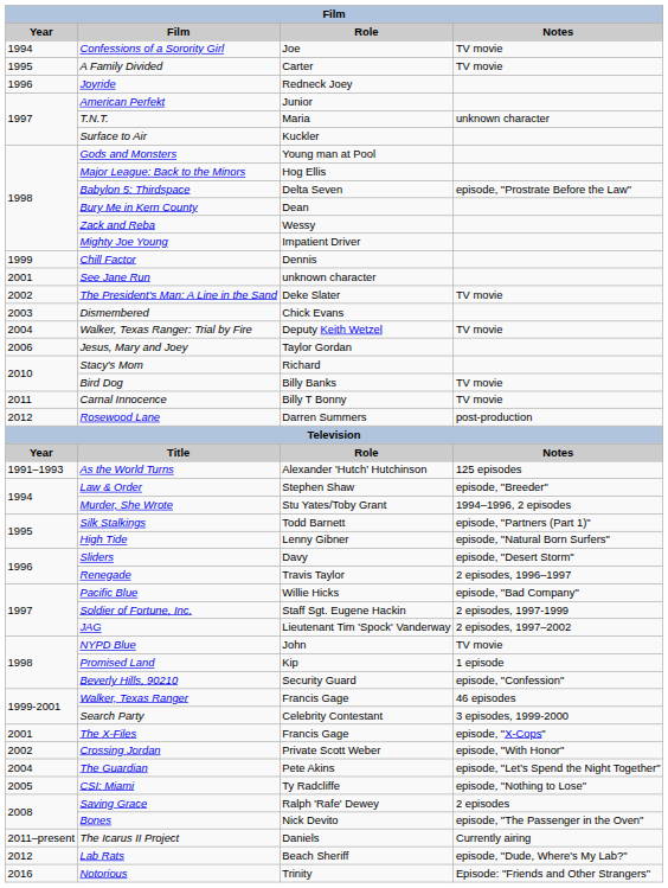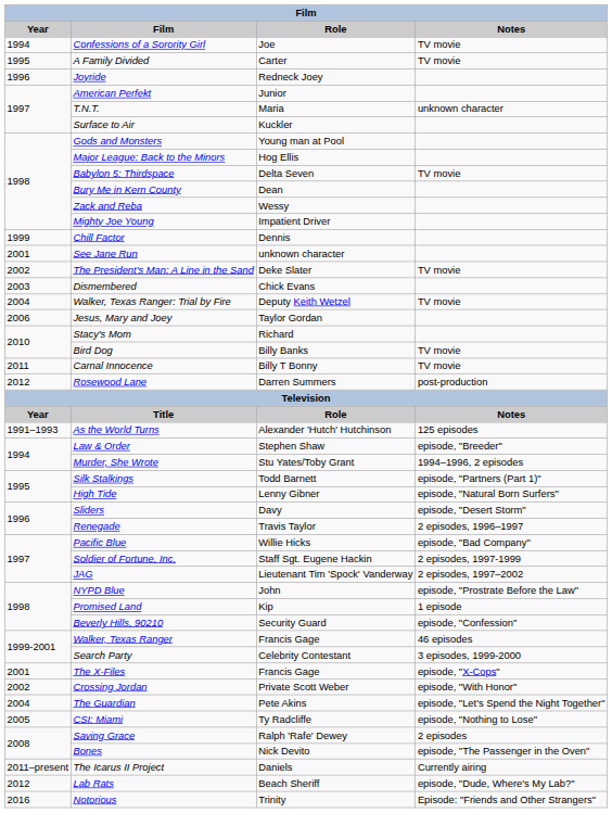 <table class="wikitable" style="font-size:90%">
 <tr style="text-align:center;">
 <th colspan=4 style="background:#B0C4DE;">Film</th>
 </tr>
 <tr style="text-align:center;">
 <th style="background:#ccc;">Year</th>
 <th style="background:#ccc;">Film</th>
 <th style="background:#ccc;">Role</th>
 <th style="background:#ccc;">Notes</th>
 </tr>
 <tr>
 <td>1994</td>
 <td><em><a href='#'>Confessions of a Sorority Girl</a></em></td>
 <td>Joe</td>
 <td>TV movie</td>
 </tr>
 <tr>
 <td>1995</td>
 <td><em>A Family Divided</em></td>
 <td>Carter</td>
 <td>TV movie</td>
 </tr>
 <tr>
 <td>1996</td>
 <td><em><a href='#'>Joyride</a></em></td>
 <td>Redneck Joey</td>
 <td></td>
 </tr>
 <tr>
 <td rowspan=3>1997</td>
 <td><em><a href='#'>American Perfekt</a></em></td>
 <td>Junior</td>
 <td></td>
 </tr>
 <tr>
 <td><em>T.N.T.</em></td>
 <td>Maria</td>
 <td>unknown character</td>
 </tr>
 <tr>
 <td><em>Surface to Air</em></td>
 <td>Kuckler</td>
 <td></td>
 </tr>
 <tr>
 <td rowspan=6>1998</td>
 <td><em><a href='#'>Gods and Monsters</a></em></td>
 <td>Young man at Pool</td>
 <td></td>
 </tr>
 <tr>
 <td><em><a href='#'>Major League: Back to the Minors</a></em></td>
 <td>Hog Ellis</td>
 <td></td>
 </tr>
 <tr>
 <td><em><a href='#'>Babylon 5: Thirdspace</a></em></td>
 <td>Delta Seven</td>
-<td>episode, "Prostrate Before the Law"</td>
+<td>TV movie</td>
 </tr>
 <tr>
 <td><em><a href='#'>Bury Me in Kern County</a></em></td>
 <td>Dean</td>
 <td></td>
 </tr>
 <tr>
 <td><em> <a href='#'>Zack and Reba</a></em></td>
 <td>Wessy</td>
 <td></td>
 </tr>
 <tr>
 <td><em><a href='#'>Mighty Joe Young</a></em></td>
 <td>Impatient Driver</td>
 <td></td>
 </tr>
 <tr>
 <td>1999</td>
 <td><em><a href='#'>Chill Factor</a></em></td>
 <td>Dennis</td>
 <td></td>
 </tr>
 <tr>
 <td>2001</td>
 <td><em><a href='#'>See Jane Run</a></em></td>
 <td>unknown character</td>
 <td></td>
 </tr>
 <tr>
 <td>2002</td>
 <td><em><a href='#'>The President's Man: A Line in the Sand</a></em></td>
 <td>Deke Slater</td>
 <td>TV movie</td>
 </tr>
 <tr>
 <td>2003</td>
 <td><em>Dismembered</em></td>
 <td>Chick Evans</td>
 <td></td>
 </tr>
 <tr>
 <td>2004</td>
 <td><em>Walker, Texas Ranger: Trial by Fire</em></td>
 <td>Deputy <a href='#'>Keith Wetzel</a></td>
 <td>TV movie</td>
 </tr>
 <tr>
 <td>2006</td>
 <td><em>Jesus, Mary and Joey</em></td>
 <td>Taylor Gordan</td>
 <td></td>
 </tr>
 <tr>
 <td rowspan=2>2010</td>
 <td><em>Stacy's Mom</em></td>
 <td>Richard</td>
 <td></td>
 </tr>
 <tr>
 <td><em>Bird Dog</em></td>
 <td>Billy Banks</td>
 <td>TV movie</td>
 </tr>
 <tr>
 <td>2011</td>
 <td><em>Carnal Innocence</em></td>
 <td>Billy T Bonny</td>
 <td>TV movie</td>
 </tr>
 <tr>
 <td>2012</td>
 <td><em><a href='#'>Rosewood Lane</a></em></td>
 <td>Darren Summers</td>
 <td>post-production</td>
 </tr>
 <tr style="text-align:center;">
 <th colspan=4 style="background:#B0C4DE;">Television</th>
 </tr>
 <tr style="text-align:center;">
 <th style="background:#ccc;">Year</th>
 <th style="background:#ccc;">Title</th>
 <th style="background:#ccc;">Role</th>
 <th style="background:#ccc;">Notes</th>
 </tr>
 <tr>
 <td>1991–1993</td>
 <td><em><a href='#'>As the World Turns</a></em></td>
 <td>Alexander 'Hutch' Hutchinson</td>
 <td>125 episodes</td>
 </tr>
 <tr>
 <td rowspan=2>1994</td>
 <td><em><a href='#'>Law & Order</a></em></td>
 <td>Stephen Shaw</td>
 <td>episode, "Breeder"</td>
 </tr>
 <tr>
 <td><em><a href='#'>Murder, She Wrote</a></em></td>
 <td>Stu Yates/Toby Grant</td>
 <td>1994–1996, 2 episodes</td>
 </tr>
 <tr>
 <td rowspan=2>1995</td>
 <td><em><a href='#'>Silk Stalkings</a></em></td>
 <td>Todd Barnett</td>
 <td>episode, "Partners (Part 1)"</td>
 </tr>
 <tr>
 <td><em><a href='#'>High Tide</a></em></td>
 <td>Lenny Gibner</td>
 <td>episode, "Natural Born Surfers"</td>
 </tr>
 <tr>
 <td rowspan=2>1996</td>
 <td><em><a href='#'>Sliders</a></em></td>
 <td>Davy</td>
 <td>episode, "Desert Storm"</td>
 </tr>
 <tr>
 <td><em><a href='#'>Renegade</a></em></td>
 <td>Travis Taylor</td>
 <td>2 episodes, 1996–1997</td>
 </tr>
 <tr 1997 Walker Texas Ranger . Days Past>
 <td rowspan=3>1997</td>
 <td><em><a href='#'>Pacific Blue</a></em></td>
 <td>Willie Hicks</td>
 <td>episode, "Bad Company"</td>
 </tr>
 <tr>
 <td><em><a href='#'>Soldier of Fortune, Inc.</a></em></td>
 <td>Staff Sgt. Eugene Hackin</td>
 <td>2 episodes, 1997-1999</td>
 </tr>
 <tr>
 <td><em><a href='#'>JAG</a></em></td>
 <td>Lieutenant Tim 'Spock' Vanderway</td>
 <td>2 episodes, 1997–2002</td>
 </tr>
 <tr>
 <td rowspan=3>1998</td>
 <td><em><a href='#'>NYPD Blue</a></em></td>
 <td>John</td>
-<td>TV movie</td>
+<td>episode, "Prostrate Before the Law"</td>
 </tr>
 <tr>
 <td><em><a href='#'>Promised Land</a></em></td>
 <td>Kip</td>
 <td>1 episode</td>
 </tr>
 <tr>
 <td><em><a href='#'>Beverly Hills, 90210</a></em></td>
 <td>Security Guard</td>
 <td>episode, "Confession"</td>
 </tr>
 <tr>
 <td rowspan=2>1999-2001</td>
 <td><em><a href='#'>Walker, Texas Ranger</a></em></td>
 <td>Francis Gage</td>
 <td>46 episodes</td>
 </tr>
 <tr>
 <td><em>Search Party</em></td>
 <td>Celebrity Contestant</td>
 <td>3 episodes, 1999-2000</td>
 </tr>
 <tr>
 <td>2001</td>
 <td><em><a href='#'>The X-Files</a></em></td>
 <td>Francis Gage</td>
 <td>episode, "<a href='#'>X-Cops</a>"</td>
 </tr>
 <tr>
 <td>2002</td>
 <td><em><a href='#'>Crossing Jordan</a></em></td>
 <td>Private Scott Weber</td>
 <td>episode, "With Honor"</td>
 </tr>
 <tr>
 <td>2004</td>
 <td><em><a href='#'>The Guardian</a></em></td>
 <td>Pete Akins</td>
 <td>episode, "Let's Spend the Night Together"</td>
 </tr>
 <tr>
 <td>2005</td>
 <td><em><a href='#'>CSI: Miami</a></em></td>
 <td>Ty Radcliffe</td>
 <td>episode, "Nothing to Lose"</td>
 </tr>
 <tr>
 <td rowspan=2>2008</td>
 <td><em><a href='#'>Saving Grace</a></em></td>
 <td>Ralph 'Rafe' Dewey</td>
 <td>2 episodes</td>
 </tr>
 <tr>
 <td><em><a href='#'>Bones</a></em></td>
 <td>Nick Devito</td>
 <td>episode, "The Passenger in the Oven"</td>
 </tr>
 <tr>
 <td>2011–present</td>
 <td><em>The Icarus II Project</em></td>
 <td>Daniels</td>
 <td>Currently airing</td>
 </tr>
 <tr>
 <td>2012</td>
 <td><em><a href='#'>Lab Rats</a></em></td>
 <td>Beach Sheriff</td>
 <td>episode, "Dude, Where's My Lab?"</td>
 </tr>
 <tr>
 <td>2016</td>
 <td><em><a href='#'>Notorious</a></em></td>
 <td>Trinity</td>
 <td>Episode: "Friends and Other Strangers"</td>
 </tr>
 </table>
